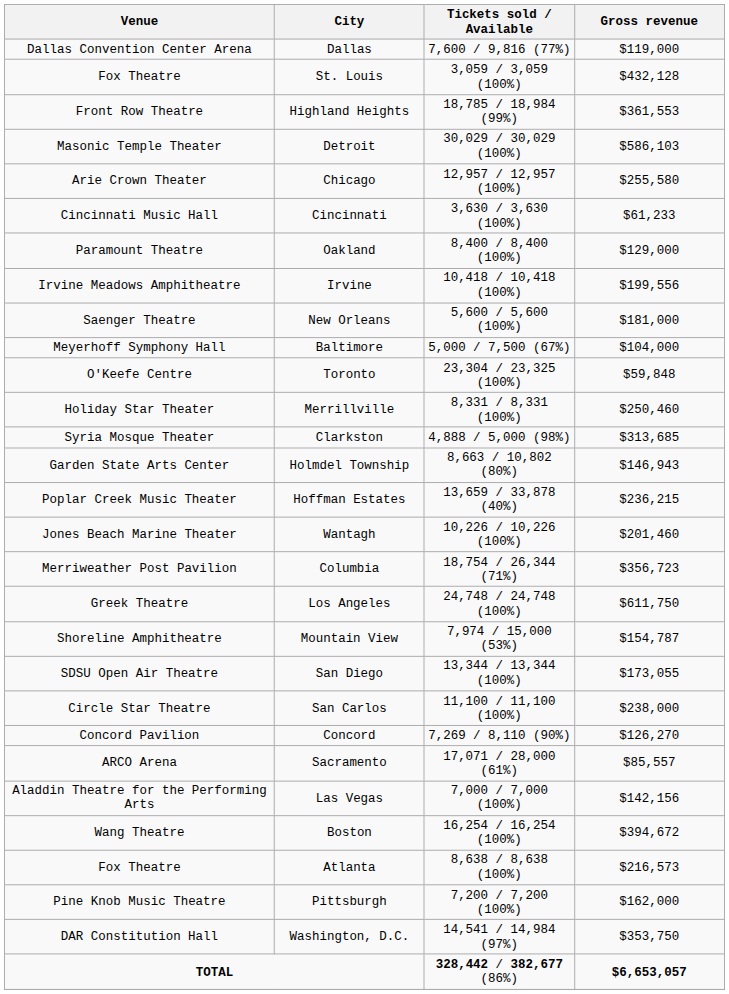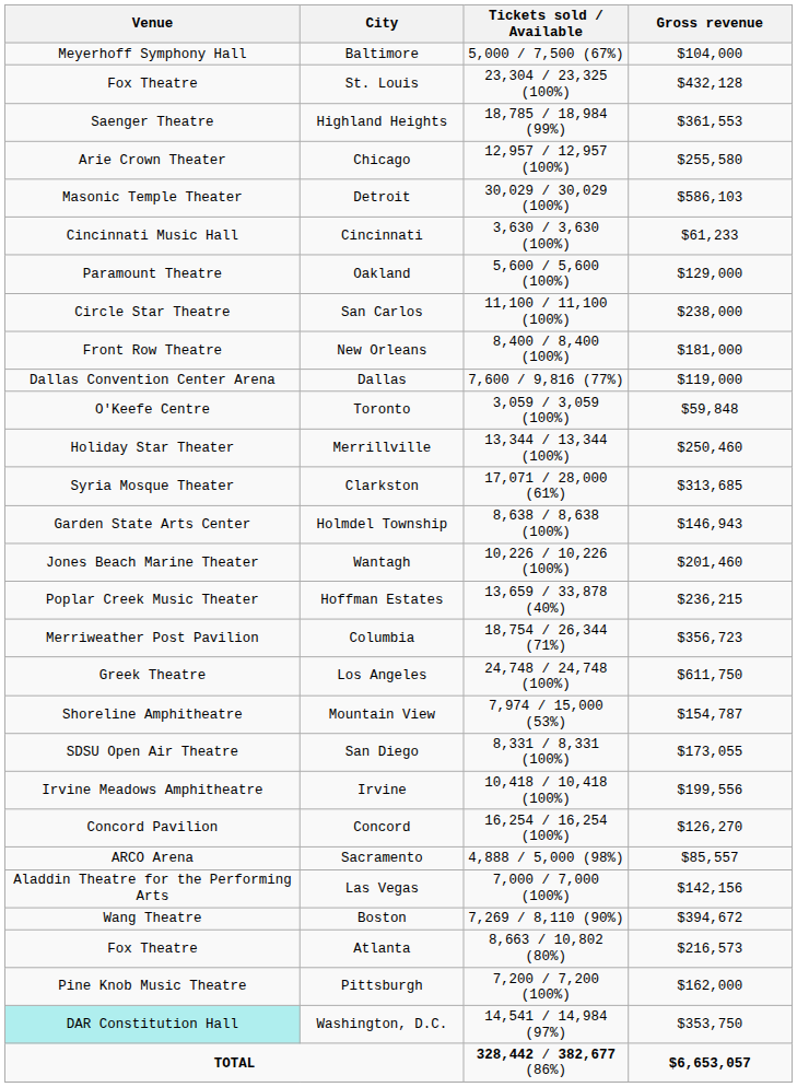 <table class="wikitable" style="text-align:center">
 <tr>
 <th style="width:275px;">Venue</th>
 <th style="width:150px;">City</th>
 <th style="width:150px;">Tickets sold / Available</th>
 <th style="width:150px;">Gross revenue</th>
 </tr>
 <tr>
-<td>Dallas Convention Center Arena</td>
-<td>Dallas</td>
-<td>7,600 / 9,816 (77%)</td>
-<td>$119,000</td>
+<td>Meyerhoff Symphony Hall</td>
+<td>Baltimore</td>
+<td>5,000 / 7,500 (67%)</td>
+<td>$104,000</td>
 </tr>
 <tr>
 <td>Fox Theatre</td>
 <td>St. Louis</td>
-<td>3,059 / 3,059 (100%)</td>
+<td>23,304 / 23,325 (100%)</td>
 <td>$432,128</td>
 </tr>
 <tr>
-<td>Front Row Theatre</td>
+<td>Saenger Theatre</td>
 <td>Highland Heights</td>
 <td>18,785 / 18,984 (99%)</td>
 <td>$361,553</td>
+</tr>
+<tr>
+<td>Arie Crown Theater</td>
+<td>Chicago</td>
+<td>12,957 / 12,957 (100%)</td>
+<td>$255,580</td>
 </tr>
 <tr>
 <td>Masonic Temple Theater</td>
 <td>Detroit</td>
 <td>30,029 / 30,029 (100%)</td>
 <td>$586,103</td>
-</tr>
-<tr>
-<td>Arie Crown Theater</td>
-<td>Chicago</td>
-<td>12,957 / 12,957 (100%)</td>
-<td>$255,580</td>
 </tr>
 <tr>
 <td>Cincinnati Music Hall</td>
 <td>Cincinnati</td>
 <td>3,630 / 3,630 (100%)</td>
 <td>$61,233</td>
 </tr>
 <tr>
 <td>Paramount Theatre</td>
 <td>Oakland</td>
-<td>8,400 / 8,400 (100%)</td>
+<td>5,600 / 5,600 (100%)</td>
 <td>$129,000</td>
 </tr>
 <tr>
-<td>Irvine Meadows Amphitheatre</td>
-<td>Irvine</td>
-<td>10,418 / 10,418 (100%)</td>
-<td>$199,556</td>
+<td>Circle Star Theatre</td>
+<td>San Carlos</td>
+<td>11,100 / 11,100 (100%)</td>
+<td>$238,000</td>
 </tr>
 <tr>
-<td>Saenger Theatre</td>
+<td>Front Row Theatre</td>
 <td>New Orleans</td>
-<td>5,600 / 5,600 (100%)</td>
+<td>8,400 / 8,400 (100%)</td>
 <td>$181,000</td>
 </tr>
 <tr>
-<td>Meyerhoff Symphony Hall</td>
-<td>Baltimore</td>
-<td>5,000 / 7,500 (67%)</td>
-<td>$104,000</td>
+<td>Dallas Convention Center Arena</td>
+<td>Dallas</td>
+<td>7,600 / 9,816 (77%)</td>
+<td>$119,000</td>
 </tr>
 <tr>
 <td>O'Keefe Centre</td>
 <td>Toronto</td>
-<td>23,304 / 23,325 (100%)</td>
+<td>3,059 / 3,059 (100%)</td>
 <td>$59,848</td>
 </tr>
 <tr>
 <td>Holiday Star Theater</td>
 <td>Merrillville</td>
-<td>8,331 / 8,331 (100%)</td>
+<td>13,344 / 13,344 (100%)</td>
 <td>$250,460</td>
 </tr>
 <tr>
 <td>Syria Mosque Theater</td>
 <td>Clarkston</td>
-<td>4,888 / 5,000 (98%)</td>
+<td>17,071 / 28,000 (61%)</td>
 <td>$313,685</td>
 </tr>
 <tr>
 <td>Garden State Arts Center</td>
 <td>Holmdel Township</td>
-<td>8,663 / 10,802 (80%)</td>
+<td>8,638 / 8,638 (100%)</td>
 <td>$146,943</td>
+</tr>
+<tr>
+<td>Jones Beach Marine Theater</td>
+<td>Wantagh</td>
+<td>10,226 / 10,226 (100%)</td>
+<td>$201,460</td>
 </tr>
 <tr>
 <td>Poplar Creek Music Theater</td>
 <td>Hoffman Estates</td>
 <td>13,659 / 33,878 (40%)</td>
 <td>$236,215</td>
-</tr>
-<tr>
-<td>Jones Beach Marine Theater</td>
-<td>Wantagh</td>
-<td>10,226 / 10,226 (100%)</td>
-<td>$201,460</td>
 </tr>
 <tr>
 <td>Merriweather Post Pavilion</td>
 <td>Columbia</td>
 <td>18,754 / 26,344 (71%)</td>
 <td>$356,723</td>
 </tr>
 <tr>
 <td>Greek Theatre</td>
 <td>Los Angeles</td>
 <td>24,748 / 24,748 (100%)</td>
 <td>$611,750</td>
 </tr>
 <tr>
 <td>Shoreline Amphitheatre</td>
 <td>Mountain View</td>
 <td>7,974 / 15,000 (53%)</td>
 <td>$154,787</td>
 </tr>
 <tr>
 <td>SDSU Open Air Theatre</td>
 <td>San Diego</td>
-<td>13,344 / 13,344 (100%)</td>
+<td>8,331 / 8,331 (100%)</td>
 <td>$173,055</td>
 </tr>
 <tr>
-<td>Circle Star Theatre</td>
-<td>San Carlos</td>
-<td>11,100 / 11,100 (100%)</td>
-<td>$238,000</td>
+<td>Irvine Meadows Amphitheatre</td>
+<td>Irvine</td>
+<td>10,418 / 10,418 (100%)</td>
+<td>$199,556</td>
 </tr>
 <tr>
 <td>Concord Pavilion</td>
 <td>Concord</td>
-<td>7,269 / 8,110 (90%)</td>
+<td>16,254 / 16,254 (100%)</td>
 <td>$126,270</td>
 </tr>
 <tr>
 <td>ARCO Arena</td>
 <td>Sacramento</td>
-<td>17,071 / 28,000 (61%)</td>
+<td>4,888 / 5,000 (98%)</td>
 <td>$85,557</td>
 </tr>
 <tr>
 <td>Aladdin Theatre for the Performing Arts</td>
 <td>Las Vegas</td>
 <td>7,000 / 7,000 (100%)</td>
 <td>$142,156</td>
 </tr>
 <tr>
 <td>Wang Theatre</td>
 <td>Boston</td>
-<td>16,254 / 16,254 (100%)</td>
+<td>7,269 / 8,110 (90%)</td>
 <td>$394,672</td>
 </tr>
 <tr>
 <td>Fox Theatre</td>
 <td>Atlanta</td>
-<td>8,638 / 8,638 (100%)</td>
+<td>8,663 / 10,802 (80%)</td>
 <td>$216,573</td>
 </tr>
 <tr>
 <td>Pine Knob Music Theatre</td>
 <td>Pittsburgh</td>
 <td>7,200 / 7,200 (100%)</td>
 <td>$162,000</td>
 </tr>
 <tr>
-<td>DAR Constitution Hall</td>
+<td style="background: paleturquoise;">DAR Constitution Hall</td>
 <td>Washington, D.C.</td>
 <td>14,541 / 14,984 (97%)</td>
 <td>$353,750</td>
 </tr>
 <tr>
 <td colspan="2"><strong>TOTAL</strong></td>
 <td><strong>328,442</strong> / <strong>382,677</strong> (86%)</td>
 <td><strong>$6,653,057</strong></td>
 </tr>
 <tr>
 </tr>
 </table>
